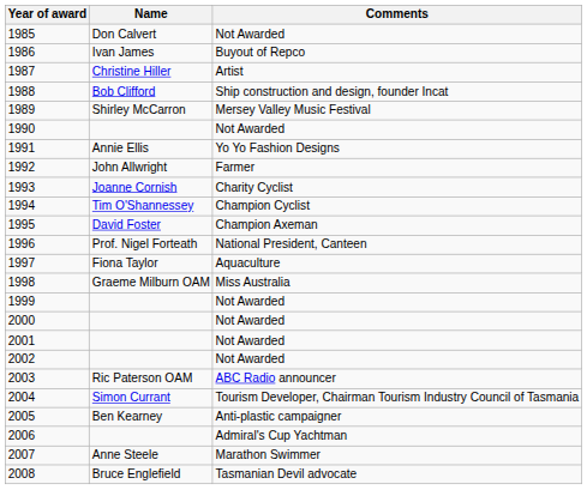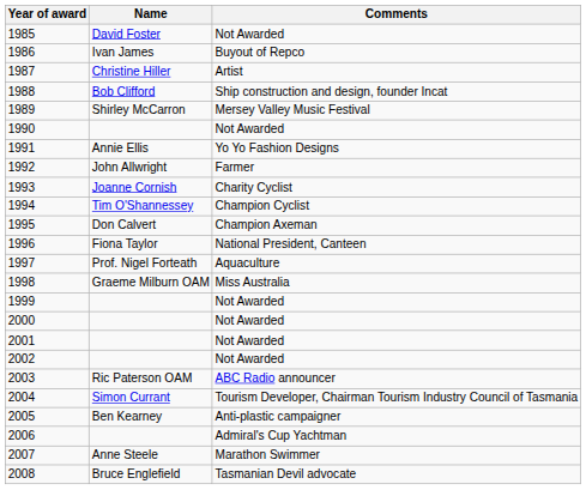 <table class=wikitable>
 <tr>
 <th>Year of award</th>
 <th>Name</th>
 <th>Comments</th>
 </tr>
 <tr>
 <td>1985</td>
-<td>Don Calvert</td>
+<td><a href='#'>David Foster</a></td>
 <td>Not Awarded</td>
 </tr>
 <tr>
 <td>1986</td>
 <td>Ivan James</td>
 <td>Buyout of Repco</td>
 </tr>
 <tr>
 <td>1987</td>
 <td><a href='#'>Christine Hiller</a></td>
 <td>Artist</td>
 </tr>
 <tr>
 <td>1988</td>
 <td><a href='#'>Bob Clifford</a></td>
 <td>Ship construction and design, founder Incat</td>
 </tr>
 <tr>
 <td>1989</td>
 <td>Shirley McCarron</td>
 <td>Mersey Valley Music Festival</td>
 </tr>
 <tr>
 <td>1990</td>
 <td></td>
 <td>Not Awarded</td>
 </tr>
 <tr>
 <td>1991</td>
 <td>Annie Ellis</td>
 <td>Yo Yo Fashion Designs</td>
 </tr>
 <tr>
 <td>1992</td>
 <td>John Allwright</td>
 <td>Farmer</td>
 </tr>
 <tr>
 <td>1993</td>
 <td><a href='#'>Joanne Cornish</a></td>
 <td>Charity Cyclist</td>
 </tr>
 <tr>
 <td>1994</td>
 <td><a href='#'>Tim O'Shannessey</a></td>
 <td>Champion Cyclist</td>
 </tr>
 <tr>
 <td>1995</td>
-<td><a href='#'>David Foster</a></td>
+<td>Don Calvert</td>
 <td>Champion Axeman</td>
 </tr>
 <tr>
 <td>1996</td>
-<td>Prof. Nigel Forteath</td>
+<td>Fiona Taylor</td>
 <td>National President, Canteen</td>
 </tr>
 <tr>
 <td>1997</td>
-<td>Fiona Taylor</td>
+<td>Prof. Nigel Forteath</td>
 <td>Aquaculture</td>
 </tr>
 <tr>
 <td>1998</td>
 <td>Graeme Milburn OAM</td>
 <td>Miss Australia</td>
 </tr>
 <tr>
 <td>1999</td>
 <td></td>
 <td>Not Awarded</td>
 </tr>
 <tr>
 <td>2000</td>
 <td></td>
 <td>Not Awarded</td>
 </tr>
 <tr>
 <td>2001</td>
 <td></td>
 <td>Not Awarded</td>
 </tr>
 <tr>
 <td>2002</td>
 <td></td>
 <td>Not Awarded</td>
 </tr>
 <tr>
 <td>2003</td>
 <td>Ric Paterson OAM</td>
 <td><a href='#'>ABC Radio</a> announcer</td>
 </tr>
 <tr>
 <td>2004</td>
 <td><a href='#'>Simon Currant</a></td>
 <td>Tourism Developer, Chairman Tourism Industry Council of Tasmania</td>
 </tr>
 <tr>
 <td>2005</td>
 <td>Ben Kearney</td>
 <td>Anti-plastic campaigner</td>
 </tr>
 <tr>
 <td>2006</td>
 <td></td>
 <td>Admiral's Cup Yachtman</td>
 </tr>
 <tr>
 <td>2007</td>
 <td>Anne Steele</td>
 <td>Marathon Swimmer</td>
 </tr>
 <tr>
 <td>2008</td>
 <td>Bruce Englefield</td>
 <td>Tasmanian Devil advocate</td>
 </tr>
 </table>
